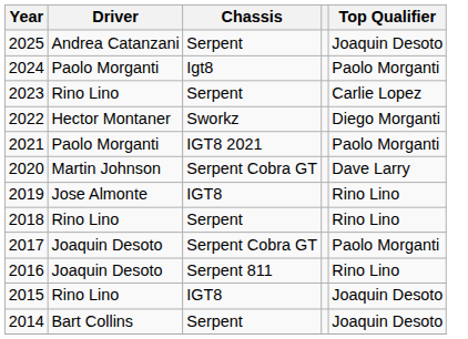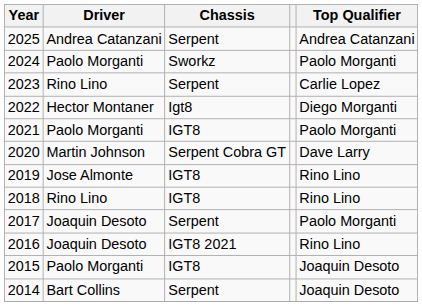 <table class="wikitable">
 <tr>
 <th>Year</th>
 <th>Driver</th>
 <th>Chassis</th>
 <th></th>
 <th>Top Qualifier</th>
 </tr>
 <tr>
 <td>2025</td>
 <td> Andrea Catanzani</td>
 <td>Serpent</td>
 <td></td>
-<td> Joaquin Desoto</td>
+<td> Andrea Catanzani</td>
 </tr>
 <tr>
 <td>2024</td>
 <td> Paolo Morganti</td>
-<td>Igt8</td>
+<td>Sworkz</td>
 <td></td>
 <td> Paolo Morganti</td>
 </tr>
 <tr>
 <td>2023</td>
 <td> Rino Lino</td>
 <td>Serpent</td>
 <td></td>
 <td> Carlie Lopez</td>
 </tr>
 <tr>
 <td>2022</td>
 <td> Hector Montaner</td>
-<td>Sworkz</td>
+<td>Igt8</td>
 <td></td>
 <td> Diego Morganti</td>
 </tr>
 <tr>
 <td>2021</td>
 <td> Paolo Morganti</td>
-<td>IGT8 2021</td>
+<td>IGT8</td>
 <td></td>
 <td> Paolo Morganti</td>
 </tr>
 <tr>
 <td>2020</td>
 <td> Martin Johnson</td>
 <td>Serpent Cobra GT</td>
 <td></td>
 <td> Dave Larry</td>
 </tr>
 <tr>
 <td>2019</td>
 <td> Jose Almonte</td>
 <td>IGT8</td>
 <td></td>
 <td> Rino Lino</td>
 </tr>
 <tr>
 <td>2018</td>
 <td> Rino Lino</td>
-<td>Serpent</td>
+<td>IGT8</td>
 <td></td>
 <td> Rino Lino</td>
 </tr>
 <tr>
 <td>2017</td>
 <td> Joaquin Desoto</td>
-<td>Serpent Cobra GT</td>
+<td>Serpent</td>
 <td></td>
 <td> Paolo Morganti</td>
 </tr>
 <tr>
 <td>2016</td>
 <td> Joaquin Desoto</td>
-<td>Serpent 811</td>
+<td>IGT8 2021</td>
 <td></td>
 <td> Rino Lino</td>
 </tr>
 <tr>
 <td>2015</td>
-<td> Rino Lino</td>
+<td> Paolo Morganti</td>
 <td>IGT8</td>
 <td></td>
 <td> Joaquin Desoto</td>
 </tr>
 <tr>
 <td>2014</td>
 <td> Bart Collins</td>
 <td>Serpent</td>
 <td></td>
 <td> Joaquin Desoto</td>
 </tr>
 <tr>
 </tr>
 </table>
